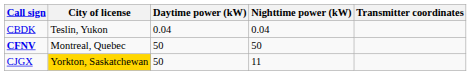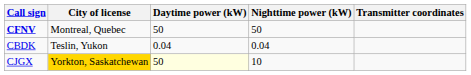 <table class="wikitable sortable">
 <tr>
 <th><a href='#'>Call sign</a></th>
 <th>City of license</th>
 <th>Daytime power (kW)</th>
 <th>Nighttime power (kW)</th>
 <th>Transmitter coordinates</th>
 </tr>
 <tr>
+<td><strong><a href='#'>CFNV</a></strong></td>
+<td>Montreal, Quebec</td>
+<td>50</td>
+<td>50</td>
+<td></td>
+</tr>
+<tr>
 <td><a href='#'>CBDK</a></td>
 <td>Teslin, Yukon</td>
 <td>0.04</td>
 <td>0.04</td>
 <td></td>
 </tr>
 <tr>
-<td><strong><a href='#'>CFNV</a></strong></td>
-<td>Montreal, Quebec</td>
-<td>50</td>
-<td>50</td>
-<td></td>
-</tr>
-<tr>
 <td><a href='#'>CJGX</a></td>
 <td style="background: gold;">Yorkton, Saskatchewan</td>
-<td>50</td>
-<td>11</td>
+<td style="background: lightyellow;">50</td>
+<td>10</td>
 <td></td>
 </tr>
 </table>
